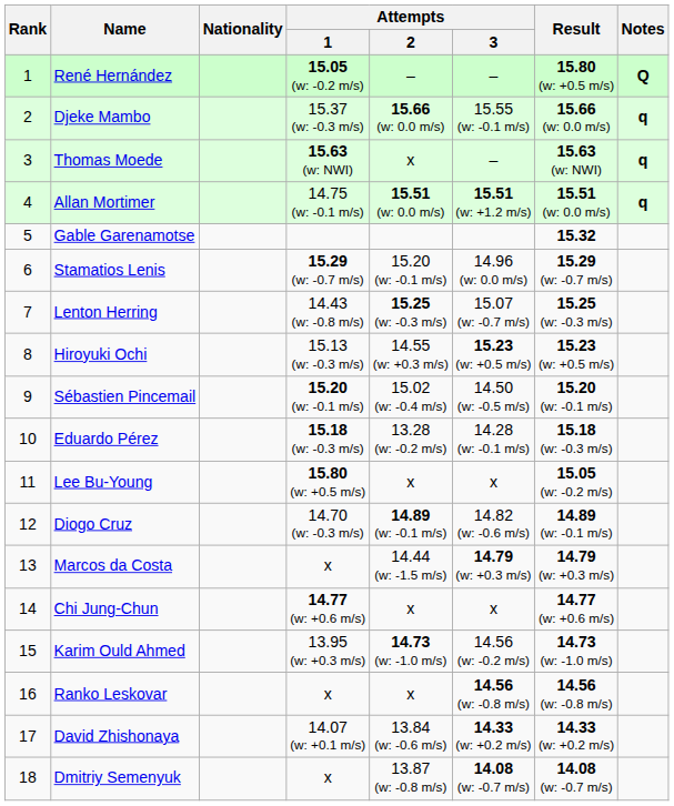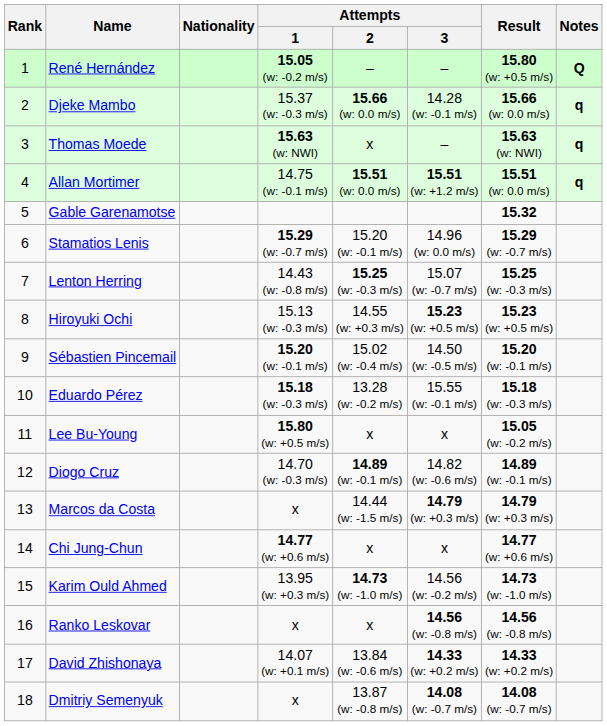 <table class="wikitable sortable" style="text-align:center">
 <tr>
 <th rowspan=2>Rank</th>
 <th rowspan=2>Name</th>
 <th rowspan=2>Nationality</th>
 <th colspan=3>Attempts</th>
 <th rowspan=2>Result</th>
 <th rowspan=2>Notes</th>
 </tr>
 <tr>
 <th>1</th>
 <th>2</th>
 <th>3</th>
 </tr>
 <tr bgcolor=ccffcc>
 <td>1</td>
 <td align=left><a href='#'>René Hernández</a></td>
 <td align=left></td>
 <td><strong>15.05</strong><br><small>(w: -0.2 m/s)</small></td>
 <td>–</td>
 <td>–</td>
 <td><strong>15.80</strong> <br><small>(w: +0.5 m/s)</small></td>
 <td><strong>Q</strong></td>
 </tr>
 <tr bgcolor=ddffdd>
 <td>2</td>
 <td align=left><a href='#'>Djeke Mambo</a></td>
 <td align=left></td>
 <td>15.37<br><small>(w: -0.3 m/s)</small></td>
 <td><strong>15.66</strong><br><small>(w: 0.0 m/s)</small></td>
-<td>15.55<br><small>(w: -0.1 m/s)</small></td>
+<td>14.28<br><small>(w: -0.1 m/s)</small></td>
 <td><strong>15.66</strong> <br><small>(w: 0.0 m/s)</small></td>
 <td><strong>q</strong></td>
 </tr>
 <tr bgcolor=ddffdd>
 <td>3</td>
 <td align=left><a href='#'>Thomas Moede</a></td>
 <td align=left></td>
 <td><strong>15.63</strong><br><small>(w: NWI)</small></td>
 <td>x</td>
 <td>–</td>
 <td><strong>15.63</strong> <br><small>(w: NWI)</small></td>
 <td><strong>q</strong></td>
 </tr>
 <tr bgcolor=ddffdd>
 <td>4</td>
 <td align=left><a href='#'>Allan Mortimer</a></td>
 <td align=left></td>
 <td>14.75<br><small>(w: -0.1 m/s)</small></td>
 <td><strong>15.51</strong><br><small>(w: 0.0 m/s)</small></td>
 <td><strong>15.51</strong><br><small>(w: +1.2 m/s)</small></td>
 <td><strong>15.51</strong> <br><small>(w: 0.0 m/s)</small></td>
 <td><strong>q</strong></td>
 </tr>
 <tr>
 <td>5</td>
 <td align=left><a href='#'>Gable Garenamotse</a></td>
 <td align=left></td>
 <td></td>
 <td></td>
 <td></td>
 <td><strong>15.32</strong></td>
 <td></td>
 </tr>
 <tr>
 <td>6</td>
 <td align=left><a href='#'>Stamatios Lenis</a></td>
 <td align=left></td>
 <td><strong>15.29</strong><br><small>(w: -0.7 m/s)</small></td>
 <td>15.20<br><small>(w: -0.1 m/s)</small></td>
 <td>14.96<br><small>(w: 0.0 m/s)</small></td>
 <td><strong>15.29</strong> <br><small>(w: -0.7 m/s)</small></td>
 <td></td>
 </tr>
 <tr>
 <td>7</td>
 <td align=left><a href='#'>Lenton Herring</a></td>
 <td align=left></td>
 <td>14.43<br><small>(w: -0.8 m/s)</small></td>
 <td><strong>15.25</strong><br><small>(w: -0.3 m/s)</small></td>
 <td>15.07<br><small>(w: -0.7 m/s)</small></td>
 <td><strong>15.25</strong> <br><small>(w: -0.3 m/s)</small></td>
 <td></td>
 </tr>
 <tr>
 <td>8</td>
 <td align=left><a href='#'>Hiroyuki Ochi</a></td>
 <td align=left></td>
 <td>15.13<br><small>(w: -0.3 m/s)</small></td>
 <td>14.55<br><small>(w: +0.3 m/s)</small></td>
 <td><strong>15.23</strong><br><small>(w: +0.5 m/s)</small></td>
 <td><strong>15.23</strong> <br><small>(w: +0.5 m/s)</small></td>
 <td></td>
 </tr>
 <tr>
 <td>9</td>
 <td align=left><a href='#'>Sébastien Pincemail</a></td>
 <td align=left></td>
 <td><strong>15.20</strong><br><small>(w: -0.1 m/s)</small></td>
 <td>15.02<br><small>(w: -0.4 m/s)</small></td>
 <td>14.50<br><small>(w: -0.5 m/s)</small></td>
 <td><strong>15.20</strong> <br><small>(w: -0.1 m/s)</small></td>
 <td></td>
 </tr>
 <tr>
 <td>10</td>
 <td align=left><a href='#'>Eduardo Pérez</a></td>
 <td align=left></td>
 <td><strong>15.18</strong><br><small>(w: -0.3 m/s)</small></td>
 <td>13.28<br><small>(w: -0.2 m/s)</small></td>
-<td>14.28<br><small>(w: -0.1 m/s)</small></td>
+<td>15.55<br><small>(w: -0.1 m/s)</small></td>
 <td><strong>15.18</strong> <br><small>(w: -0.3 m/s)</small></td>
 <td></td>
 </tr>
 <tr>
 <td>11</td>
 <td align=left><a href='#'>Lee Bu-Young</a></td>
 <td align=left></td>
 <td><strong>15.80</strong><br><small>(w: +0.5 m/s)</small></td>
 <td>x</td>
 <td>x</td>
 <td><strong>15.05</strong> <br><small>(w: -0.2 m/s)</small></td>
 <td></td>
 </tr>
 <tr>
 <td>12</td>
 <td align=left><a href='#'>Diogo Cruz</a></td>
 <td align=left></td>
 <td>14.70<br><small>(w: -0.3 m/s)</small></td>
 <td><strong>14.89</strong><br><small>(w: -0.1 m/s)</small></td>
 <td>14.82<br><small>(w: -0.6 m/s)</small></td>
 <td><strong>14.89</strong> <br><small>(w: -0.1 m/s)</small></td>
 <td></td>
 </tr>
 <tr>
 <td>13</td>
 <td align=left><a href='#'>Marcos da Costa</a></td>
 <td align=left></td>
 <td>x</td>
 <td>14.44<br><small>(w: -1.5 m/s)</small></td>
 <td><strong>14.79</strong><br><small>(w: +0.3 m/s)</small></td>
 <td><strong>14.79</strong> <br><small>(w: +0.3 m/s)</small></td>
 <td></td>
 </tr>
 <tr>
 <td>14</td>
 <td align=left><a href='#'>Chi Jung-Chun</a></td>
 <td align=left></td>
 <td><strong>14.77</strong><br><small>(w: +0.6 m/s)</small></td>
 <td>x</td>
 <td>x</td>
 <td><strong>14.77</strong> <br><small>(w: +0.6 m/s)</small></td>
 <td></td>
 </tr>
 <tr>
 <td>15</td>
 <td align=left><a href='#'>Karim Ould Ahmed</a></td>
 <td align=left></td>
 <td>13.95<br><small>(w: +0.3 m/s)</small></td>
 <td><strong>14.73</strong><br><small>(w: -1.0 m/s)</small></td>
 <td>14.56<br><small>(w: -0.2 m/s)</small></td>
 <td><strong>14.73</strong> <br><small>(w: -1.0 m/s)</small></td>
 <td></td>
 </tr>
 <tr>
 <td>16</td>
 <td align=left><a href='#'>Ranko Leskovar</a></td>
 <td align=left></td>
 <td>x</td>
 <td>x</td>
 <td><strong>14.56</strong><br><small>(w: -0.8 m/s)</small></td>
 <td><strong>14.56</strong> <br><small>(w: -0.8 m/s)</small></td>
 <td></td>
 </tr>
 <tr>
 <td>17</td>
 <td align=left><a href='#'>David Zhishonaya</a></td>
 <td align=left></td>
 <td>14.07<br><small>(w: +0.1 m/s)</small></td>
 <td>13.84<br><small>(w: -0.6 m/s)</small></td>
 <td><strong>14.33</strong><br><small>(w: +0.2 m/s)</small></td>
 <td><strong>14.33</strong> <br><small>(w: +0.2 m/s)</small></td>
 <td></td>
 </tr>
 <tr>
 <td>18</td>
 <td align=left><a href='#'>Dmitriy Semenyuk</a></td>
 <td align=left></td>
 <td>x</td>
 <td>13.87<br><small>(w: -0.8 m/s)</small></td>
 <td><strong>14.08</strong><br><small>(w: -0.7 m/s)</small></td>
 <td><strong>14.08</strong> <br><small>(w: -0.7 m/s)</small></td>
 <td></td>
 </tr>
 </table>
